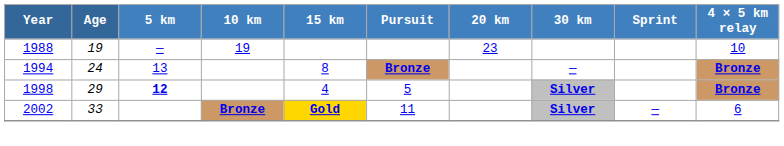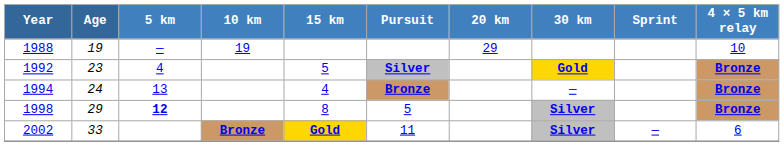 <table class="wikitable" style="font-size:95%; text-align:center; border:grey solid 1px; border-collapse:collapse; background:#ffffff;">
 <tr>
 <th style="background-color:#369; color:white; width:60px;"> Year </th>
 <th style="background-color:#369; color:white; width:40px;"> Age </th>
 <th style="background-color:#4180be; color:white; width:75px;"> 5 km </th>
 <th style="background-color:#4180be; color:white; width:75px;"> 10 km </th>
 <th style="background-color:#4180be; color:white; width:75px;"> 15 km </th>
 <th style="background-color:#4180be; color:white; width:75px;"> Pursuit </th>
 <th style="background-color:#4180be; color:white; width:75px;"> 20 km </th>
 <th style="background-color:#4180be; color:white; width:75px;"> 30 km </th>
 <th style="background-color:#4180be; color:white; width:75px;"> Sprint </th>
 <th style="background-color:#4180be; color:white; width:75px;"> 4 × 5 km <br> relay </th>
 </tr>
 <tr>
 <td><a href='#'>1988</a></td>
 <td><em>19</em></td>
 <td><a href='#'>—</a></td>
 <td><a href='#'>19</a></td>
 <td></td>
 <td></td>
-<td><a href='#'>23</a></td>
+<td><a href='#'>29</a></td>
 <td></td>
 <td></td>
 <td><a href='#'>10</a></td>
+</tr>
+<tr>
+<td><a href='#'>1992</a></td>
+<td><em>23</em></td>
+<td><a href='#'>4</a></td>
+<td></td>
+<td><a href='#'>5</a></td>
+<td style="background:silver;"><a href='#'><strong>Silver</strong></a></td>
+<td></td>
+<td style="background:gold;"><a href='#'><strong>Gold</strong></a></td>
+<td></td>
+<td bgcolor="cc9966"><a href='#'><strong>Bronze</strong></a></td>
 </tr>
 <tr>
 <td><a href='#'>1994</a></td>
 <td><em>24</em></td>
 <td><a href='#'>13</a></td>
 <td></td>
-<td><a href='#'>8</a></td>
+<td><a href='#'>4</a></td>
 <td bgcolor="cc9966"><a href='#'><strong>Bronze</strong></a></td>
 <td></td>
 <td><a href='#'>—</a></td>
 <td></td>
 <td bgcolor="cc9966"><a href='#'><strong>Bronze</strong></a></td>
 </tr>
 <tr>
 <td><a href='#'>1998</a></td>
 <td><em>29</em></td>
 <td><strong><a href='#'>12</a></strong></td>
 <td></td>
-<td><a href='#'>4</a></td>
+<td><a href='#'>8</a></td>
 <td><a href='#'>5</a></td>
 <td></td>
 <td style="background:silver;"><a href='#'><strong>Silver</strong></a></td>
 <td></td>
 <td bgcolor="cc9966"><a href='#'><strong>Bronze</strong></a></td>
 </tr>
 <tr>
 <td><a href='#'>2002</a></td>
 <td><em>33</em></td>
 <td></td>
 <td bgcolor="cc9966"><a href='#'><strong>Bronze</strong></a></td>
 <td style="background:gold;"><a href='#'><strong>Gold</strong></a></td>
 <td><a href='#'>11</a></td>
 <td></td>
 <td style="background:silver;"><a href='#'><strong>Silver</strong></a></td>
 <td><a href='#'>—</a></td>
 <td><a href='#'>6</a></td>
 </tr>
 <tr>
 </tr>
 </table>
